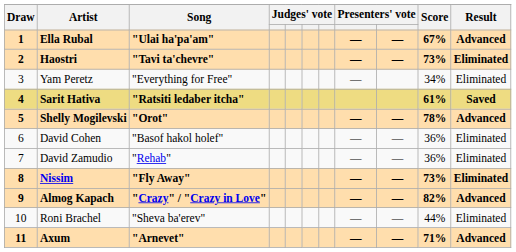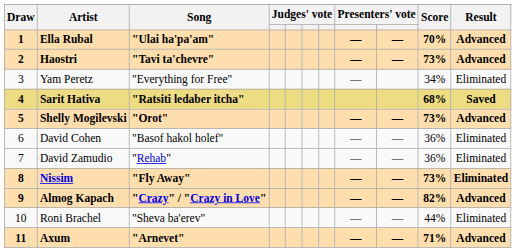 <table class="sortable wikitable" style="margin: 1em auto 1em auto; text-align:center; font-size:90%; line-height:18px;">
 <tr>
 </tr>
 <tr>
 <th rowspan="2">Draw</th>
 <th rowspan="2">Artist</th>
 <th rowspan="2">Song</th>
 <th colspan="4" class="unsortable">Judges' vote</th>
 <th colspan="2" class="unsortable">Presenters' vote</th>
 <th rowspan="2">Score</th>
 <th rowspan="2">Result</th>
 </tr>
 <tr>
 <th class="unsortable"></th>
 <th class="unsortable"></th>
 <th class="unsortable"></th>
 <th class="unsortable"></th>
 <th class="unsortable"></th>
 <th class="unsortable"></th>
 </tr>
 <tr style="font-weight:bold; background:#FFDEAD;">
 <td>1</td>
 <td align="left">Ella Rubal</td>
 <td align="left">"Ulai ha'pa'am"</td>
 <td></td>
 <td></td>
 <td></td>
 <td></td>
 <td>—</td>
 <td>—</td>
-<td>67%</td>
+<td>70%</td>
 <td>Advanced</td>
 </tr>
 <tr style="font-weight:bold; background:#FFDEAD;">
 <td>2</td>
 <td align="left">Haostri</td>
 <td align="left">"Tavi ta'chevre"</td>
 <td></td>
 <td></td>
 <td></td>
 <td></td>
 <td>—</td>
 <td>—</td>
 <td>73%</td>
-<td>Eliminated</td>
+<td>Advanced</td>
 </tr>
 <tr>
 <td>3</td>
 <td align="left">Yam Peretz</td>
 <td align="left">"Everything for Free"</td>
 <td></td>
 <td></td>
 <td></td>
 <td></td>
 <td>—</td>
 <td></td>
 <td>34%</td>
 <td>Eliminated</td>
 </tr>
 <tr style="font-weight:bold; background:#eedc82;">
 <td>4</td>
 <td align="left">Sarit Hativa</td>
 <td align="left">"Ratsiti ledaber itcha"</td>
 <td></td>
 <td></td>
 <td></td>
 <td></td>
 <td></td>
 <td></td>
-<td>61%</td>
+<td>68%</td>
 <td>Saved</td>
 </tr>
 <tr style="font-weight:bold; background:#FFDEAD;">
 <td>5</td>
 <td align="left">Shelly Mogilevski</td>
 <td align="left">"Orot"</td>
 <td></td>
 <td></td>
 <td></td>
 <td></td>
 <td>—</td>
 <td>—</td>
-<td>78%</td>
+<td>73%</td>
 <td>Advanced</td>
 </tr>
 <tr>
 <td>6</td>
 <td align="left">David Cohen</td>
 <td align="left">"Basof hakol holef"</td>
 <td></td>
 <td></td>
 <td></td>
 <td></td>
 <td>—</td>
 <td>—</td>
 <td>36%</td>
 <td>Eliminated</td>
 </tr>
 <tr>
 <td>7</td>
 <td align="left">David Zamudio</td>
 <td align="left">"<a href='#'>Rehab</a>"</td>
 <td></td>
 <td></td>
 <td></td>
 <td></td>
 <td>—</td>
 <td>—</td>
 <td>36%</td>
 <td>Eliminated</td>
 </tr>
 <tr style="font-weight:bold; background:#FFDEAD;">
 <td>8</td>
 <td align="left"><a href='#'>Nissim</a></td>
 <td align="left">"Fly Away"</td>
 <td></td>
 <td></td>
 <td></td>
 <td></td>
 <td>—</td>
 <td>—</td>
 <td>73%</td>
 <td>Eliminated</td>
 </tr>
 <tr style="font-weight:bold; background:#FFDEAD;">
 <td>9</td>
 <td align="left">Almog Kapach</td>
 <td align="left">"<a href='#'>Crazy</a>" / "<a href='#'>Crazy in Love</a>"</td>
 <td></td>
 <td></td>
 <td></td>
 <td></td>
 <td>—</td>
 <td>—</td>
 <td>82%</td>
 <td>Advanced</td>
 </tr>
 <tr>
 <td>10</td>
 <td align="left">Roni Brachel</td>
 <td align="left">"Sheva ba'erev"</td>
 <td></td>
 <td></td>
 <td></td>
 <td></td>
 <td>—</td>
 <td>—</td>
 <td>44%</td>
 <td>Eliminated</td>
 </tr>
 <tr style="font-weight:bold; background:#FFDEAD;">
 <td>11</td>
 <td align="left">Axum</td>
 <td align="left">"Arnevet"</td>
 <td></td>
 <td></td>
 <td></td>
 <td></td>
 <td>—</td>
 <td>—</td>
 <td>71%</td>
 <td>Advanced</td>
 </tr>
 </table>
